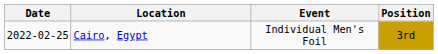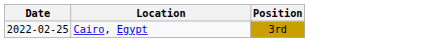 <table class="wikitable" style="text-align:center;">
 <tr>
 <th>Date</th>
 <th style="width:17em">Location</th>
-<th style="width:12em">Event</th>
 <th>Position</th>
 </tr>
 <tr>
 <td>2022-02-25</td>
 <td rowspan="1" align="left"> <a href='#'>Cairo</a>, <a href='#'>Egypt</a></td>
-<td>Individual Men's Foil</td>
 <td bgcolor="caramel">3rd</td>
 </tr>
 </table>
